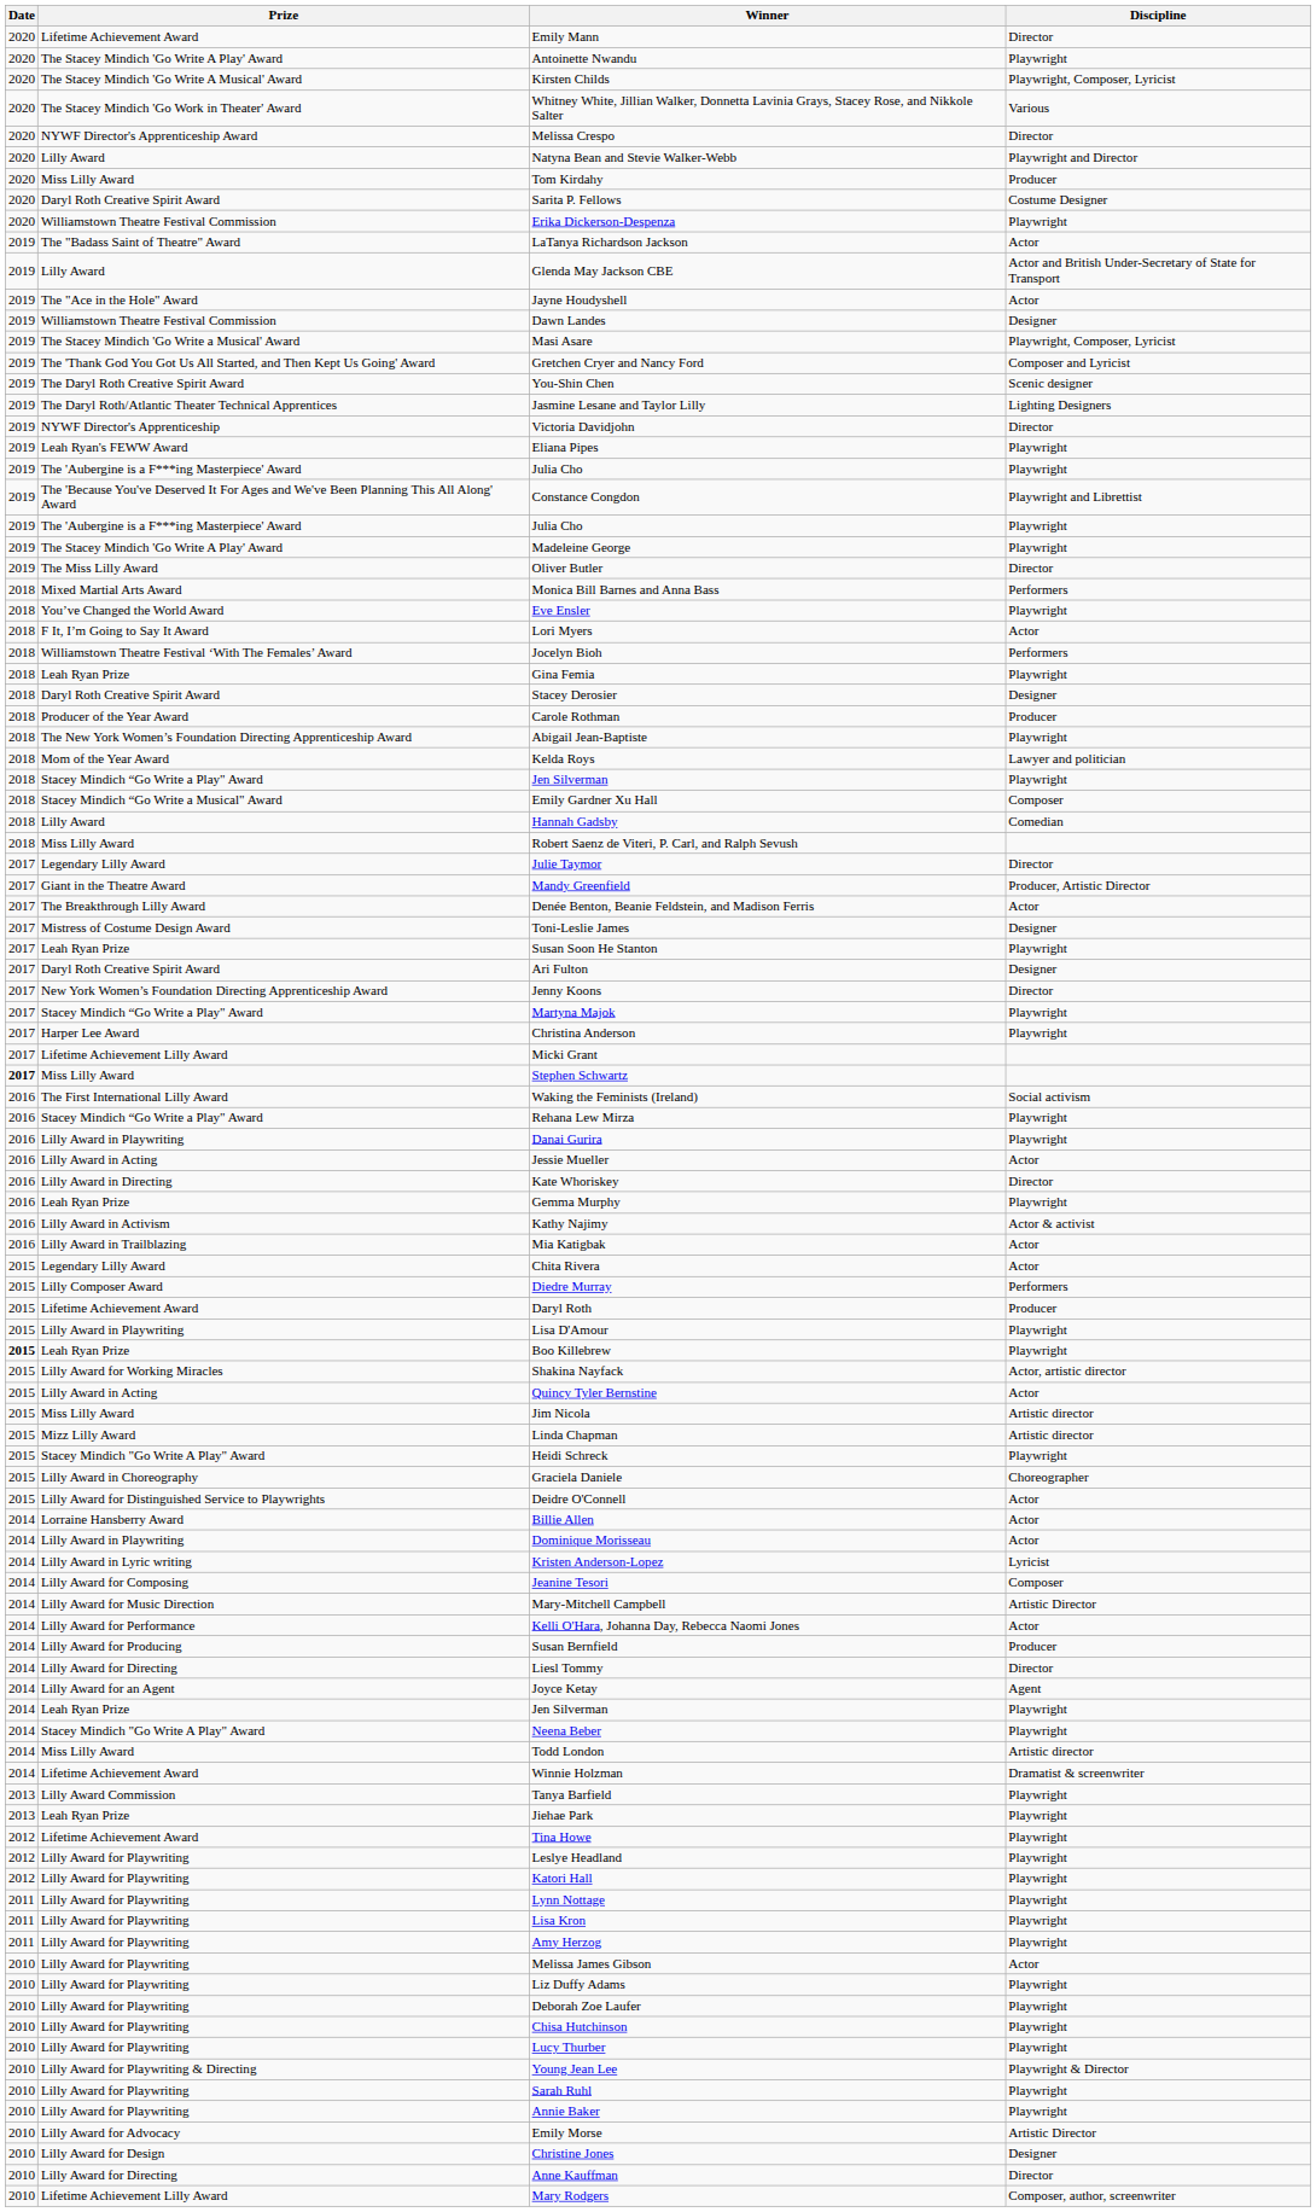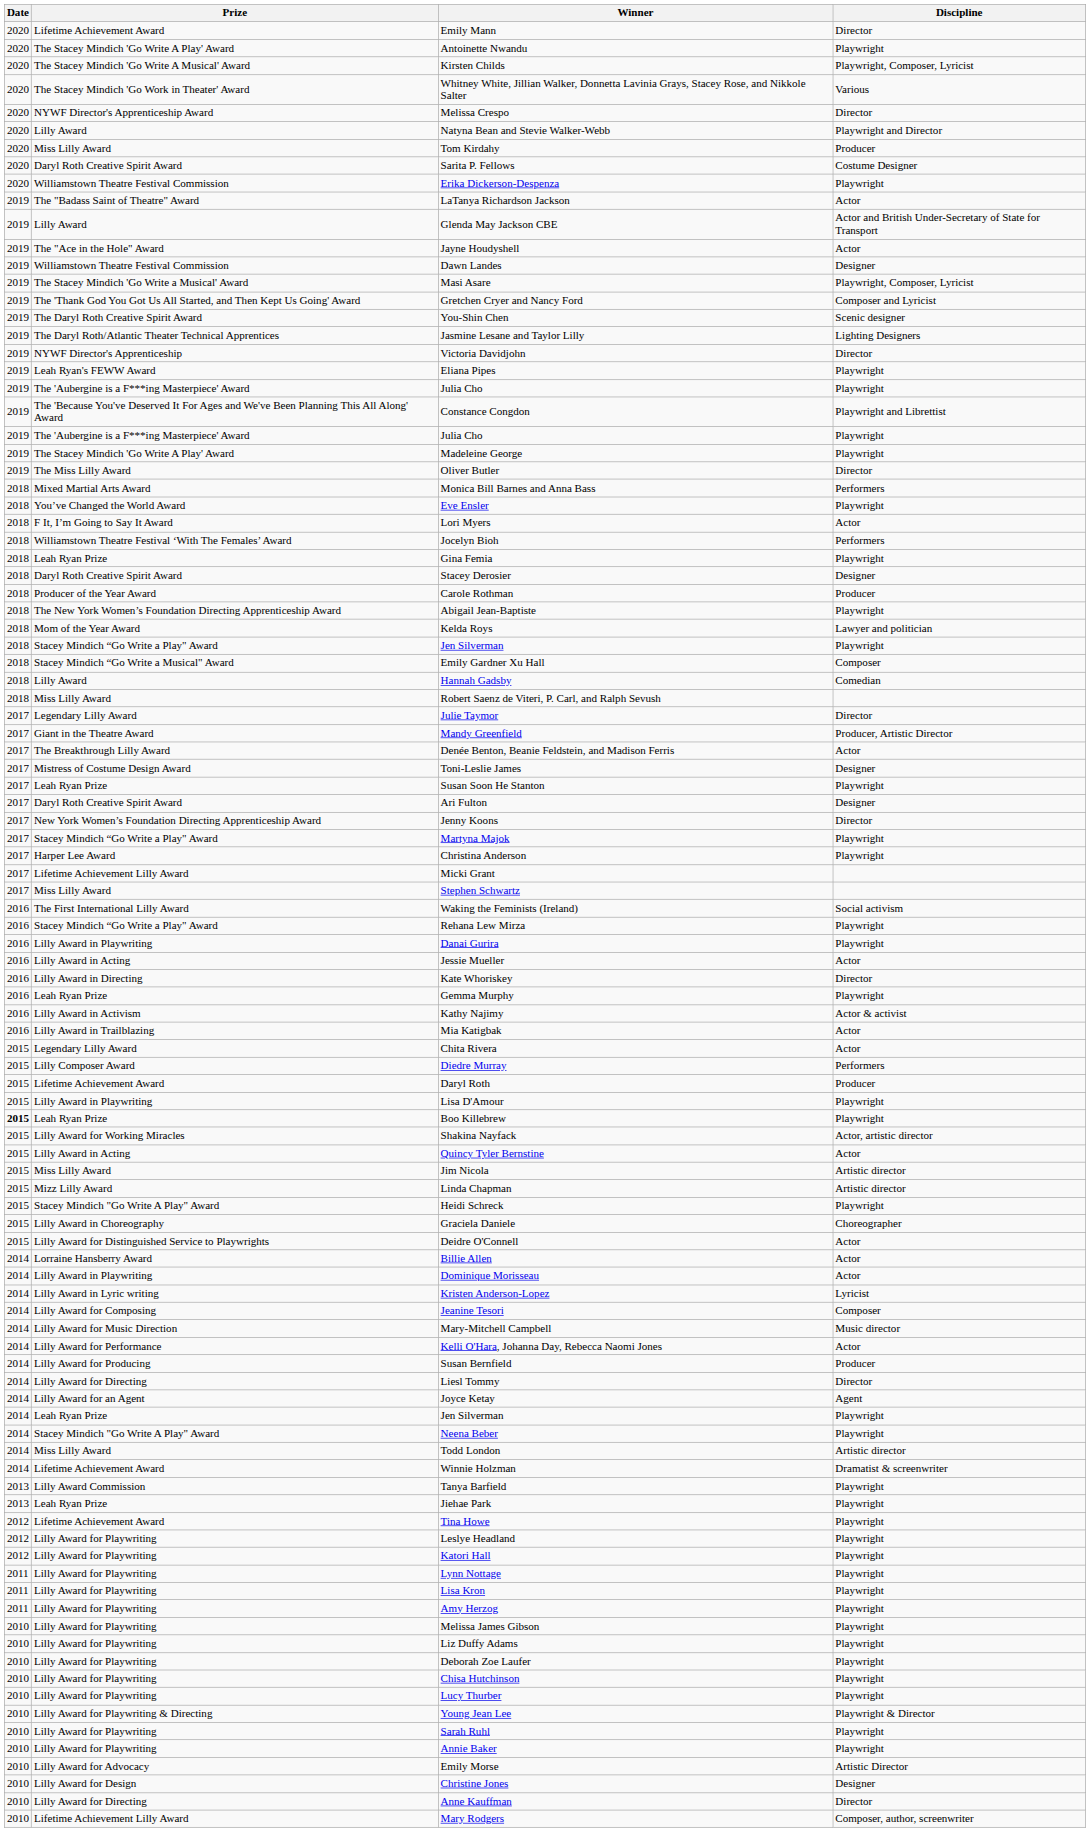 <table class="wikitable">
 <tr>
 <th>Date</th>
 <th>Prize</th>
 <th>Winner</th>
 <th>Discipline</th>
 </tr>
 <tr>
 <td>2020</td>
 <td>Lifetime Achievement Award</td>
 <td>Emily Mann</td>
 <td>Director</td>
 </tr>
 <tr>
 <td>2020</td>
 <td>The Stacey Mindich 'Go Write A Play' Award</td>
 <td>Antoinette Nwandu</td>
 <td>Playwright</td>
 </tr>
 <tr>
 <td>2020</td>
 <td>The Stacey Mindich 'Go Write A Musical' Award</td>
 <td>Kirsten Childs</td>
 <td>Playwright, Composer, Lyricist</td>
 </tr>
 <tr>
 <td>2020</td>
 <td>The Stacey Mindich 'Go Work in Theater' Award</td>
 <td>Whitney White, Jillian Walker, Donnetta Lavinia Grays, Stacey Rose, and Nikkole Salter</td>
 <td>Various</td>
 </tr>
 <tr>
 <td>2020</td>
 <td>NYWF Director's Apprenticeship Award</td>
 <td>Melissa Crespo</td>
 <td>Director</td>
 </tr>
 <tr>
 <td>2020</td>
 <td>Lilly Award</td>
 <td>Natyna Bean and Stevie Walker-Webb</td>
 <td>Playwright and Director</td>
 </tr>
 <tr>
 <td>2020</td>
 <td>Miss Lilly Award</td>
 <td>Tom Kirdahy</td>
 <td>Producer</td>
 </tr>
 <tr>
 <td>2020</td>
 <td>Daryl Roth Creative Spirit Award</td>
 <td>Sarita P. Fellows</td>
 <td>Costume Designer</td>
 </tr>
 <tr>
 <td>2020</td>
 <td>Williamstown Theatre Festival Commission</td>
 <td><a href='#'>Erika Dickerson-Despenza</a></td>
 <td>Playwright</td>
 </tr>
 <tr>
 <td>2019</td>
 <td>The "Badass Saint of Theatre" Award</td>
 <td>LaTanya Richardson Jackson</td>
 <td>Actor</td>
 </tr>
 <tr>
 <td>2019</td>
 <td>Lilly Award</td>
 <td>Glenda May Jackson CBE</td>
 <td>Actor and British Under-Secretary of State for Transport</td>
 </tr>
 <tr>
 <td>2019</td>
 <td>The "Ace in the Hole" Award</td>
 <td>Jayne Houdyshell</td>
 <td>Actor</td>
 </tr>
 <tr>
 <td>2019</td>
 <td>Williamstown Theatre Festival Commission</td>
 <td>Dawn Landes</td>
 <td>Designer</td>
 </tr>
 <tr>
 <td>2019</td>
 <td>The Stacey Mindich 'Go Write a Musical' Award</td>
 <td>Masi Asare</td>
 <td>Playwright, Composer, Lyricist</td>
 </tr>
 <tr>
 <td>2019</td>
 <td>The 'Thank God You Got Us All Started, and Then Kept Us Going' Award</td>
 <td>Gretchen Cryer and Nancy Ford</td>
 <td>Composer and Lyricist</td>
 </tr>
 <tr>
 <td>2019</td>
 <td>The Daryl Roth Creative Spirit Award</td>
 <td>You-Shin Chen</td>
 <td>Scenic designer</td>
 </tr>
 <tr>
 <td>2019</td>
 <td>The Daryl Roth/Atlantic Theater Technical Apprentices</td>
 <td>Jasmine Lesane and Taylor Lilly</td>
 <td>Lighting Designers</td>
 </tr>
 <tr>
 <td>2019</td>
 <td>NYWF Director's Apprenticeship</td>
 <td>Victoria Davidjohn</td>
 <td>Director</td>
 </tr>
 <tr>
 <td>2019</td>
 <td>Leah Ryan's FEWW Award</td>
 <td>Eliana Pipes</td>
 <td>Playwright</td>
 </tr>
 <tr>
 <td>2019</td>
 <td>The 'Aubergine is a F***ing Masterpiece' Award</td>
 <td>Julia Cho</td>
 <td>Playwright</td>
 </tr>
 <tr>
 <td>2019</td>
 <td>The 'Because You've Deserved It For Ages and We've Been Planning This All Along' Award</td>
 <td>Constance Congdon</td>
 <td>Playwright and Librettist</td>
 </tr>
 <tr>
 <td>2019</td>
 <td>The 'Aubergine is a F***ing Masterpiece' Award</td>
 <td>Julia Cho</td>
 <td>Playwright</td>
 </tr>
 <tr>
 <td>2019</td>
 <td>The Stacey Mindich 'Go Write A Play' Award</td>
 <td>Madeleine George</td>
 <td>Playwright</td>
 </tr>
 <tr>
 <td>2019</td>
 <td>The Miss Lilly Award</td>
 <td>Oliver Butler</td>
 <td>Director</td>
 </tr>
 <tr>
 <td>2018</td>
 <td>Mixed Martial Arts Award</td>
 <td>Monica Bill Barnes and Anna Bass</td>
 <td>Performers</td>
 </tr>
 <tr>
 <td>2018</td>
 <td>You’ve Changed the World Award</td>
 <td><a href='#'>Eve Ensler</a></td>
 <td>Playwright</td>
 </tr>
 <tr>
 <td>2018</td>
 <td>F It, I’m Going to Say It Award</td>
 <td>Lori Myers</td>
 <td>Actor</td>
 </tr>
 <tr>
 <td>2018</td>
 <td>Williamstown Theatre Festival ‘With The Females’ Award</td>
 <td>Jocelyn Bioh</td>
 <td>Performers</td>
 </tr>
 <tr>
 <td>2018</td>
 <td>Leah Ryan Prize</td>
 <td>Gina Femia</td>
 <td>Playwright</td>
 </tr>
 <tr>
 <td>2018</td>
 <td>Daryl Roth Creative Spirit Award</td>
 <td>Stacey Derosier</td>
 <td>Designer</td>
 </tr>
 <tr>
 <td>2018</td>
 <td>Producer of the Year Award</td>
 <td>Carole Rothman</td>
 <td>Producer</td>
 </tr>
 <tr>
 <td>2018</td>
 <td>The New York Women’s Foundation Directing Apprenticeship Award</td>
 <td>Abigail Jean-Baptiste</td>
 <td>Playwright</td>
 </tr>
 <tr>
 <td>2018</td>
 <td>Mom of the Year Award</td>
 <td>Kelda Roys</td>
 <td>Lawyer and politician</td>
 </tr>
 <tr>
 <td>2018</td>
 <td>Stacey Mindich “Go Write a Play" Award</td>
 <td><a href='#'>Jen Silverman</a></td>
 <td>Playwright</td>
 </tr>
 <tr>
 <td>2018</td>
 <td>Stacey Mindich “Go Write a Musical" Award</td>
 <td>Emily Gardner Xu Hall</td>
 <td>Composer</td>
 </tr>
 <tr>
 <td>2018</td>
 <td>Lilly Award</td>
 <td><a href='#'>Hannah Gadsby</a></td>
 <td>Comedian</td>
 </tr>
 <tr>
 <td>2018</td>
 <td>Miss Lilly Award</td>
 <td>Robert Saenz de Viteri, P. Carl, and Ralph Sevush</td>
 <td></td>
 </tr>
 <tr>
 <td>2017</td>
 <td>Legendary Lilly Award</td>
 <td><a href='#'>Julie Taymor</a></td>
 <td>Director</td>
 </tr>
 <tr>
 <td>2017</td>
 <td>Giant in the Theatre Award</td>
 <td><a href='#'>Mandy Greenfield</a></td>
 <td>Producer, Artistic Director</td>
 </tr>
 <tr>
 <td>2017</td>
 <td>The Breakthrough Lilly Award</td>
 <td>Denée Benton, Beanie Feldstein, and Madison Ferris</td>
 <td>Actor</td>
 </tr>
 <tr>
 <td>2017</td>
 <td>Mistress of Costume Design Award</td>
 <td>Toni-Leslie James</td>
 <td>Designer</td>
 </tr>
 <tr>
 <td>2017</td>
 <td>Leah Ryan Prize</td>
 <td>Susan Soon He Stanton</td>
 <td>Playwright</td>
 </tr>
 <tr>
 <td>2017</td>
 <td>Daryl Roth Creative Spirit Award</td>
 <td>Ari Fulton</td>
 <td>Designer</td>
 </tr>
 <tr>
 <td>2017</td>
 <td>New York Women’s Foundation Directing Apprenticeship Award</td>
 <td>Jenny Koons</td>
 <td>Director</td>
 </tr>
 <tr>
 <td>2017</td>
 <td>Stacey Mindich “Go Write a Play" Award</td>
 <td><a href='#'>Martyna Majok</a></td>
 <td>Playwright</td>
 </tr>
 <tr>
 <td>2017</td>
 <td>Harper Lee Award</td>
 <td>Christina Anderson</td>
 <td>Playwright</td>
 </tr>
 <tr>
 <td>2017</td>
 <td>Lifetime Achievement Lilly Award</td>
 <td>Micki Grant</td>
 <td></td>
 </tr>
 <tr>
-<td><strong>2017</strong></td>
+<td>2017</td>
 <td>Miss Lilly Award</td>
 <td><a href='#'>Stephen Schwartz</a></td>
 <td></td>
 </tr>
 <tr>
 <td>2016</td>
 <td>The First International Lilly Award</td>
 <td>Waking the Feminists (Ireland)</td>
 <td>Social activism</td>
 </tr>
 <tr>
 <td>2016</td>
 <td>Stacey Mindich “Go Write a Play" Award</td>
 <td>Rehana Lew Mirza</td>
 <td>Playwright</td>
 </tr>
 <tr>
 <td>2016</td>
 <td>Lilly Award in Playwriting</td>
 <td><a href='#'>Danai Gurira</a></td>
 <td>Playwright</td>
 </tr>
 <tr>
 <td>2016</td>
 <td>Lilly Award in Acting</td>
 <td>Jessie Mueller</td>
 <td>Actor</td>
 </tr>
 <tr>
 <td>2016</td>
 <td>Lilly Award in Directing</td>
 <td>Kate Whoriskey</td>
 <td>Director</td>
 </tr>
 <tr>
 <td>2016</td>
 <td>Leah Ryan Prize</td>
 <td>Gemma Murphy</td>
 <td>Playwright</td>
 </tr>
 <tr>
 <td>2016</td>
 <td>Lilly Award in Activism</td>
 <td>Kathy Najimy</td>
 <td>Actor & activist</td>
 </tr>
 <tr>
 <td>2016</td>
 <td>Lilly Award in Trailblazing</td>
 <td>Mia Katigbak</td>
 <td>Actor</td>
 </tr>
 <tr>
 <td>2015</td>
 <td>Legendary Lilly Award</td>
 <td>Chita Rivera</td>
 <td>Actor</td>
 </tr>
 <tr>
 <td>2015</td>
 <td>Lilly Composer Award</td>
 <td><a href='#'>Diedre Murray</a></td>
 <td>Performers</td>
 </tr>
 <tr>
 <td>2015</td>
 <td>Lifetime Achievement Award</td>
 <td>Daryl Roth</td>
 <td>Producer</td>
 </tr>
 <tr>
 <td>2015</td>
 <td>Lilly Award in Playwriting</td>
 <td>Lisa D'Amour</td>
 <td>Playwright</td>
 </tr>
 <tr>
 <td><strong>2015</strong></td>
 <td>Leah Ryan Prize</td>
 <td>Boo Killebrew</td>
 <td>Playwright</td>
 </tr>
 <tr>
 <td>2015</td>
 <td>Lilly Award for Working Miracles</td>
 <td>Shakina Nayfack</td>
 <td>Actor, artistic director</td>
 </tr>
 <tr>
 <td>2015</td>
 <td>Lilly Award in Acting</td>
 <td><a href='#'>Quincy Tyler Bernstine</a></td>
 <td>Actor</td>
 </tr>
 <tr>
 <td>2015</td>
 <td>Miss Lilly Award</td>
 <td>Jim Nicola</td>
 <td>Artistic director</td>
 </tr>
 <tr>
 <td>2015</td>
 <td>Mizz Lilly Award</td>
 <td>Linda Chapman</td>
 <td>Artistic director</td>
 </tr>
 <tr>
 <td>2015</td>
 <td>Stacey Mindich "Go Write A Play" Award</td>
 <td>Heidi Schreck</td>
 <td>Playwright</td>
 </tr>
 <tr>
 <td>2015</td>
 <td>Lilly Award in Choreography</td>
 <td>Graciela Daniele</td>
 <td>Choreographer</td>
 </tr>
 <tr>
 <td>2015</td>
 <td>Lilly Award for Distinguished Service to Playwrights</td>
 <td>Deidre O'Connell</td>
 <td>Actor</td>
 </tr>
 <tr>
 <td>2014</td>
 <td>Lorraine Hansberry Award</td>
 <td><a href='#'>Billie Allen</a></td>
 <td>Actor</td>
 </tr>
 <tr>
 <td>2014</td>
 <td>Lilly Award in Playwriting</td>
 <td><a href='#'>Dominique Morisseau</a></td>
 <td>Actor</td>
 </tr>
 <tr>
 <td>2014</td>
 <td>Lilly Award in Lyric writing</td>
 <td><a href='#'>Kristen Anderson-Lopez</a></td>
 <td>Lyricist</td>
 </tr>
 <tr>
 <td>2014</td>
 <td>Lilly Award for Composing</td>
 <td><a href='#'>Jeanine Tesori</a></td>
 <td>Composer</td>
 </tr>
 <tr>
 <td>2014</td>
 <td>Lilly Award for Music Direction</td>
 <td>Mary-Mitchell Campbell</td>
-<td>Artistic Director</td>
+<td>Music director</td>
 </tr>
 <tr>
 <td>2014</td>
 <td>Lilly Award for Performance</td>
 <td><a href='#'>Kelli O'Hara</a>, Johanna Day, Rebecca Naomi Jones</td>
 <td>Actor</td>
 </tr>
 <tr>
 <td>2014</td>
 <td>Lilly Award for Producing</td>
 <td>Susan Bernfield</td>
 <td>Producer</td>
 </tr>
 <tr>
 <td>2014</td>
 <td>Lilly Award for Directing</td>
 <td>Liesl Tommy</td>
 <td>Director</td>
 </tr>
 <tr>
 <td>2014</td>
 <td>Lilly Award for an Agent</td>
 <td>Joyce Ketay</td>
 <td>Agent</td>
 </tr>
 <tr>
 <td>2014</td>
 <td>Leah Ryan Prize</td>
 <td>Jen Silverman</td>
 <td>Playwright</td>
 </tr>
 <tr>
 <td>2014</td>
 <td>Stacey Mindich "Go Write A Play" Award</td>
 <td><a href='#'>Neena Beber</a></td>
 <td>Playwright</td>
 </tr>
 <tr>
 <td>2014</td>
 <td>Miss Lilly Award</td>
 <td>Todd London</td>
 <td>Artistic director</td>
 </tr>
 <tr>
 <td>2014</td>
 <td>Lifetime Achievement Award</td>
 <td>Winnie Holzman</td>
 <td>Dramatist & screenwriter</td>
 </tr>
 <tr>
 <td>2013</td>
 <td>Lilly Award Commission</td>
 <td>Tanya Barfield</td>
 <td>Playwright</td>
 </tr>
 <tr>
 <td>2013</td>
 <td>Leah Ryan Prize</td>
 <td>Jiehae Park</td>
 <td>Playwright</td>
 </tr>
 <tr>
 <td>2012</td>
 <td>Lifetime Achievement Award</td>
 <td><a href='#'>Tina Howe</a></td>
 <td>Playwright</td>
 </tr>
 <tr>
 <td>2012</td>
 <td>Lilly Award for Playwriting</td>
 <td>Leslye Headland</td>
 <td>Playwright</td>
 </tr>
 <tr>
 <td>2012</td>
 <td>Lilly Award for Playwriting</td>
 <td><a href='#'>Katori Hall</a></td>
 <td>Playwright</td>
 </tr>
 <tr>
 <td>2011</td>
 <td>Lilly Award for Playwriting</td>
 <td><a href='#'>Lynn Nottage</a></td>
 <td>Playwright</td>
 </tr>
 <tr>
 <td>2011</td>
 <td>Lilly Award for Playwriting</td>
 <td><a href='#'>Lisa Kron</a></td>
 <td>Playwright</td>
 </tr>
 <tr>
 <td>2011</td>
 <td>Lilly Award for Playwriting</td>
 <td><a href='#'>Amy Herzog</a></td>
 <td>Playwright</td>
 </tr>
 <tr>
 <td>2010</td>
 <td>Lilly Award for Playwriting</td>
 <td>Melissa James Gibson</td>
-<td>Actor</td>
+<td>Playwright</td>
 </tr>
 <tr>
 <td>2010</td>
 <td>Lilly Award for Playwriting</td>
 <td>Liz Duffy Adams</td>
 <td>Playwright</td>
 </tr>
 <tr>
 <td>2010</td>
 <td>Lilly Award for Playwriting</td>
 <td>Deborah Zoe Laufer</td>
 <td>Playwright</td>
 </tr>
 <tr>
 <td>2010</td>
 <td>Lilly Award for Playwriting</td>
 <td><a href='#'>Chisa Hutchinson</a></td>
 <td>Playwright</td>
 </tr>
 <tr>
 <td>2010</td>
 <td>Lilly Award for Playwriting</td>
 <td><a href='#'>Lucy Thurber</a></td>
 <td>Playwright</td>
 </tr>
 <tr>
 <td>2010</td>
 <td>Lilly Award for Playwriting & Directing</td>
 <td><a href='#'>Young Jean Lee</a></td>
 <td>Playwright & Director</td>
 </tr>
 <tr>
 <td>2010</td>
 <td>Lilly Award for Playwriting</td>
 <td><a href='#'>Sarah Ruhl</a></td>
 <td>Playwright</td>
 </tr>
 <tr>
 <td>2010</td>
 <td>Lilly Award for Playwriting</td>
 <td><a href='#'>Annie Baker</a></td>
 <td>Playwright</td>
 </tr>
 <tr>
 <td>2010</td>
 <td>Lilly Award for Advocacy</td>
 <td>Emily Morse</td>
 <td>Artistic Director</td>
 </tr>
 <tr>
 <td>2010</td>
 <td>Lilly Award for Design</td>
 <td><a href='#'>Christine Jones</a></td>
 <td>Designer</td>
 </tr>
 <tr>
 <td>2010</td>
 <td>Lilly Award for Directing</td>
 <td><a href='#'>Anne Kauffman</a></td>
 <td>Director</td>
 </tr>
 <tr>
 <td>2010</td>
 <td>Lifetime Achievement Lilly Award</td>
 <td><a href='#'>Mary Rodgers</a></td>
 <td>Composer, author, screenwriter</td>
 </tr>
 </table>
